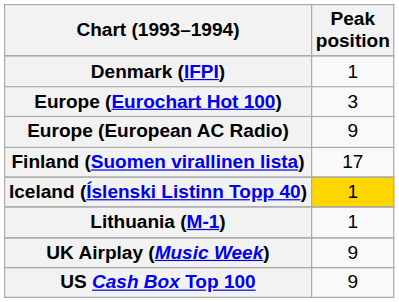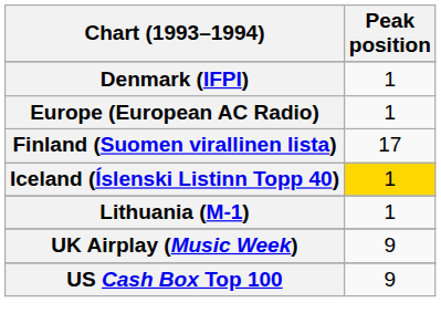 <table class="wikitable sortable plainrowheaders" style="text-align:center">
 <tr>
 <th>Chart (1993–1994)</th>
 <th>Peak<br>position</th>
 </tr>
 <tr>
 </tr>
 <tr>
 </tr>
 <tr>
 </tr>
 <tr>
 </tr>
 <tr>
 </tr>
 <tr>
 <th scope="row">Denmark (<a href='#'>IFPI</a>)</th>
 <td>1</td>
 </tr>
 <tr>
-<th scope="row">Europe (<a href='#'>Eurochart Hot 100</a>)</th>
-<td>3</td>
-</tr>
-<tr>
 <th scope="row">Europe (European AC Radio)</th>
-<td>9</td>
+<td>1</td>
 </tr>
 <tr>
 <th scope="row">Finland (<a href='#'>Suomen virallinen lista</a>)</th>
 <td>17</td>
 </tr>
 <tr>
 </tr>
 <tr>
 </tr>
 <tr>
 <th scope="row">Iceland (<a href='#'>Íslenski Listinn Topp 40</a>)</th>
 <td style="background: gold;">1</td>
 </tr>
 <tr>
 </tr>
 <tr>
 <th scope="row">Lithuania (<a href='#'>M-1</a>)</th>
 <td>1</td>
 </tr>
 <tr>
 </tr>
 <tr>
 </tr>
 <tr>
 </tr>
 <tr>
 </tr>
 <tr>
 </tr>
 <tr>
 </tr>
 <tr>
 </tr>
 <tr>
 </tr>
 <tr>
 <th scope="row">UK Airplay (<em><a href='#'>Music Week</a></em>)</th>
 <td>9</td>
 </tr>
 <tr>
 </tr>
 <tr>
 </tr>
 <tr>
 </tr>
 <tr>
 </tr>
 <tr>
 <th scope="row">US <a href='#'><em>Cash Box</em> Top 100</a></th>
 <td>9</td>
 </tr>
 </table>
